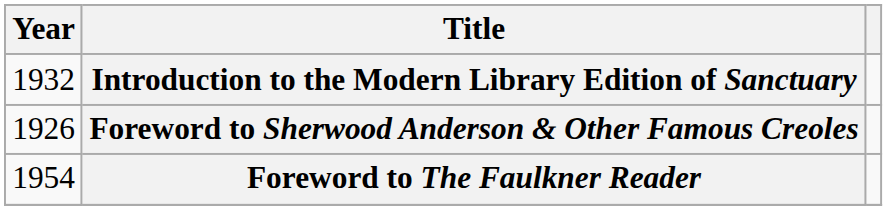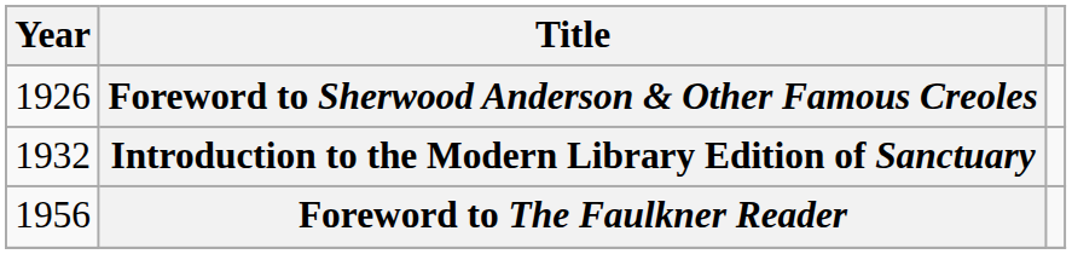 <table class="wikitable plainrowheaders sortable">
 <tr style="background:#ccc; text-align:center;">
 <th scope="col" class="unsortable">Year</th>
 <th scope="col" class="unsortable">Title</th>
 <th scope="col" class="unsortable"></th>
 </tr>
 <tr>
+<td>1926</td>
+<th scope=row>Foreword to <em>Sherwood Anderson & Other Famous Creoles</em></th>
+<td style="text-align:center;"></td>
+</tr>
+<tr>
 <td>1932</td>
 <th scope=row>Introduction to the Modern Library Edition of <em>Sanctuary</em></th>
 <td style="text-align:center;"></td>
 </tr>
 <tr>
-<td>1926</td>
-<th scope=row>Foreword to <em>Sherwood Anderson & Other Famous Creoles</em></th>
-<td style="text-align:center;"></td>
-</tr>
-<tr>
-<td>1954</td>
+<td>1956</td>
 <th scope=row>Foreword to <em>The Faulkner Reader</em></th>
 <td style="text-align:center;"></td>
 </tr>
 <tr>
 </tr>
 </table>
